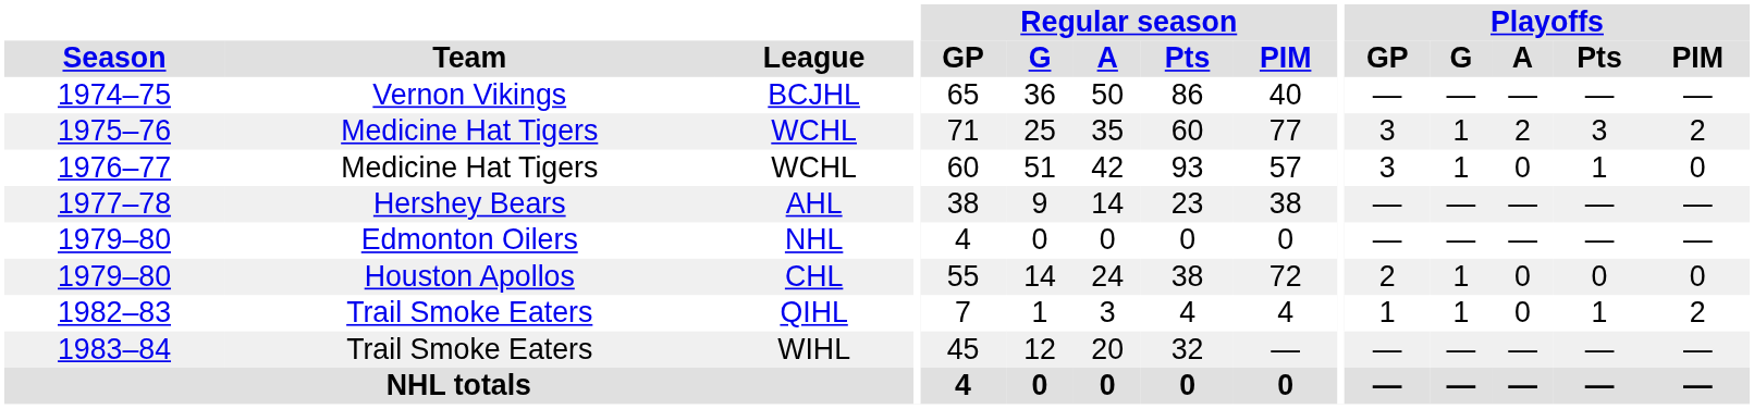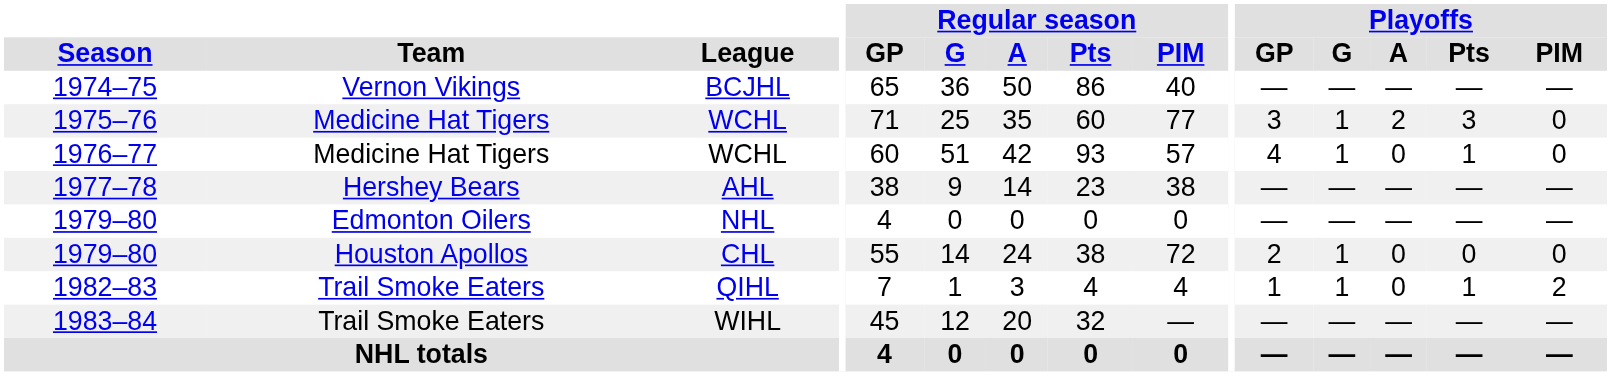 <table border="0" cellpadding="1" cellspacing="0" style="text-align:center; width:60em">
 <tr bgcolor="#e0e0e0">
 <th colspan="3" bgcolor="#ffffff"></th>
 <th rowspan="100" bgcolor="#ffffff"></th>
 <th colspan="5"><a href='#'>Regular season</a></th>
 <th rowspan="100" bgcolor="#ffffff"></th>
 <th colspan="5"><a href='#'>Playoffs</a></th>
 </tr>
 <tr bgcolor="#e0e0e0">
 <th><a href='#'>Season</a></th>
 <th>Team</th>
 <th>League</th>
 <th>GP</th>
 <th><a href='#'>G</a></th>
 <th><a href='#'>A</a></th>
 <th><a href='#'>Pts</a></th>
 <th><a href='#'>PIM</a></th>
 <th>GP</th>
 <th>G</th>
 <th>A</th>
 <th>Pts</th>
 <th>PIM</th>
 </tr>
 <tr>
 <td><a href='#'>1974–75</a></td>
 <td><a href='#'>Vernon Vikings</a></td>
 <td><a href='#'>BCJHL</a></td>
 <td>65</td>
 <td>36</td>
 <td>50</td>
 <td>86</td>
 <td>40</td>
 <td>—</td>
 <td>—</td>
 <td>—</td>
 <td>—</td>
 <td>—</td>
 </tr>
 <tr bgcolor="#f0f0f0">
 <td><a href='#'>1975–76</a></td>
 <td><a href='#'>Medicine Hat Tigers</a></td>
 <td><a href='#'>WCHL</a></td>
 <td>71</td>
 <td>25</td>
 <td>35</td>
 <td>60</td>
 <td>77</td>
 <td>3</td>
 <td>1</td>
 <td>2</td>
 <td>3</td>
-<td>2</td>
+<td>0</td>
 </tr>
 <tr>
 <td><a href='#'>1976–77</a></td>
 <td>Medicine Hat Tigers</td>
 <td>WCHL</td>
 <td>60</td>
 <td>51</td>
 <td>42</td>
 <td>93</td>
 <td>57</td>
-<td>3</td>
+<td>4</td>
 <td>1</td>
 <td>0</td>
 <td>1</td>
 <td>0</td>
 </tr>
 <tr bgcolor="#f0f0f0">
 <td><a href='#'>1977–78</a></td>
 <td><a href='#'>Hershey Bears</a></td>
 <td><a href='#'>AHL</a></td>
 <td>38</td>
 <td>9</td>
 <td>14</td>
 <td>23</td>
 <td>38</td>
 <td>—</td>
 <td>—</td>
 <td>—</td>
 <td>—</td>
 <td>—</td>
 </tr>
 <tr>
 <td><a href='#'>1979–80</a></td>
 <td><a href='#'>Edmonton Oilers</a></td>
 <td><a href='#'>NHL</a></td>
 <td>4</td>
 <td>0</td>
 <td>0</td>
 <td>0</td>
 <td>0</td>
 <td>—</td>
 <td>—</td>
 <td>—</td>
 <td>—</td>
 <td>—</td>
 </tr>
 <tr bgcolor="#f0f0f0">
 <td><a href='#'>1979–80</a></td>
 <td><a href='#'>Houston Apollos</a></td>
 <td><a href='#'>CHL</a></td>
 <td>55</td>
 <td>14</td>
 <td>24</td>
 <td>38</td>
 <td>72</td>
 <td>2</td>
 <td>1</td>
 <td>0</td>
 <td>0</td>
 <td>0</td>
 </tr>
 <tr>
 <td><a href='#'>1982–83</a></td>
 <td><a href='#'>Trail Smoke Eaters</a></td>
 <td><a href='#'>QIHL</a></td>
 <td>7</td>
 <td>1</td>
 <td>3</td>
 <td>4</td>
 <td>4</td>
 <td>1</td>
 <td>1</td>
 <td>0</td>
 <td>1</td>
 <td>2</td>
 </tr>
 <tr bgcolor="#f0f0f0">
 <td><a href='#'>1983–84</a></td>
 <td>Trail Smoke Eaters</td>
 <td>WIHL</td>
 <td>45</td>
 <td>12</td>
 <td>20</td>
 <td>32</td>
 <td>—</td>
 <td>—</td>
 <td>—</td>
 <td>—</td>
 <td>—</td>
 <td>—</td>
 </tr>
 <tr bgcolor="#e0e0e0">
 <th colspan="3">NHL totals</th>
 <th>4</th>
 <th>0</th>
 <th>0</th>
 <th>0</th>
 <th>0</th>
 <th>—</th>
 <th>—</th>
 <th>—</th>
 <th>—</th>
 <th>—</th>
 </tr>
 </table>
